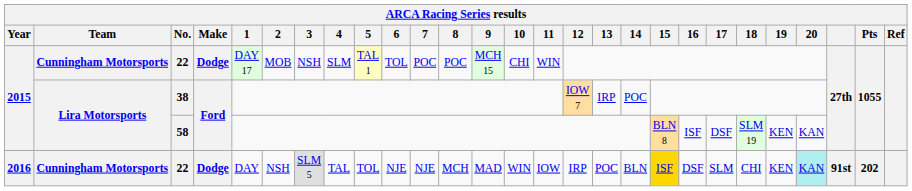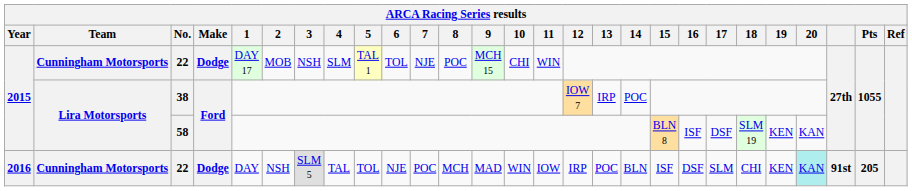 <table class="wikitable" style="text-align:center; font-size:75%">
 <tr>
 <th colspan=45><a href='#'>ARCA Racing Series</a> results</th>
 </tr>
 <tr>
 <th>Year</th>
 <th>Team</th>
 <th>No.</th>
 <th>Make</th>
 <th>1</th>
 <th>2</th>
 <th>3</th>
 <th>4</th>
 <th>5</th>
 <th>6</th>
 <th>7</th>
 <th>8</th>
 <th>9</th>
 <th>10</th>
 <th>11</th>
 <th>12</th>
 <th>13</th>
 <th>14</th>
 <th>15</th>
 <th>16</th>
 <th>17</th>
 <th>18</th>
 <th>19</th>
 <th>20</th>
 <th></th>
 <th>Pts</th>
 <th>Ref</th>
 </tr>
 <tr>
 <th rowspan=3><a href='#'>2015</a></th>
 <th><a href='#'>Cunningham Motorsports</a></th>
 <th>22</th>
 <th><a href='#'>Dodge</a></th>
 <td style="background:#DFFFDF;"><a href='#'>DAY</a><br><small>17</small></td>
 <td><a href='#'>MOB</a></td>
 <td><a href='#'>NSH</a></td>
 <td><a href='#'>SLM</a></td>
 <td style="background:#FFFFBF;"><a href='#'>TAL</a><br><small>1</small></td>
 <td><a href='#'>TOL</a></td>
-<td><a href='#'>POC</a></td>
+<td><a href='#'>NJE</a></td>
 <td><a href='#'>POC</a></td>
 <td style="background:#DFFFDF;"><a href='#'>MCH</a><br><small>15</small></td>
 <td><a href='#'>CHI</a></td>
 <td><a href='#'>WIN</a></td>
 <td colspan=9></td>
 <th rowspan=3>27th</th>
 <th rowspan=3>1055</th>
 <th rowspan=3></th>
 </tr>
 <tr>
 <th rowspan=2><a href='#'>Lira Motorsports</a></th>
 <th>38</th>
 <th rowspan=2><a href='#'>Ford</a></th>
 <td colspan=11></td>
 <td style="background:#FFDF9F;"><a href='#'>IOW</a><br><small>7</small></td>
 <td><a href='#'>IRP</a></td>
 <td><a href='#'>POC</a></td>
 <td colspan=6></td>
 </tr>
 <tr>
 <th>58</th>
 <td colspan=14></td>
 <td style="background:#FFDF9F;"><a href='#'>BLN</a><br><small>8</small></td>
 <td><a href='#'>ISF</a></td>
 <td><a href='#'>DSF</a></td>
 <td style="background:#DFFFDF;"><a href='#'>SLM</a><br><small>19</small></td>
 <td><a href='#'>KEN</a></td>
 <td><a href='#'>KAN</a></td>
 </tr>
 <tr>
 <th><a href='#'>2016</a></th>
 <th><a href='#'>Cunningham Motorsports</a></th>
 <th>22</th>
 <th><a href='#'>Dodge</a></th>
 <td><a href='#'>DAY</a></td>
 <td><a href='#'>NSH</a></td>
 <td style="background:#DFDFDF;"><a href='#'>SLM</a><br><small>5</small></td>
 <td><a href='#'>TAL</a></td>
 <td><a href='#'>TOL</a></td>
 <td><a href='#'>NJE</a></td>
-<td><a href='#'>NJE</a></td>
+<td><a href='#'>POC</a></td>
 <td><a href='#'>MCH</a></td>
 <td><a href='#'>MAD</a></td>
 <td><a href='#'>WIN</a></td>
 <td><a href='#'>IOW</a></td>
 <td><a href='#'>IRP</a></td>
 <td><a href='#'>POC</a></td>
 <td><a href='#'>BLN</a></td>
-<td style="background: gold;"><a href='#'>ISF</a></td>
+<td><a href='#'>ISF</a></td>
 <td><a href='#'>DSF</a></td>
 <td><a href='#'>SLM</a></td>
 <td><a href='#'>CHI</a></td>
 <td><a href='#'>KEN</a></td>
 <td style="background: paleturquoise;"><a href='#'>KAN</a></td>
 <th>91st</th>
-<th>202</th>
+<th>205</th>
 <th></th>
 </tr>
 </table>
